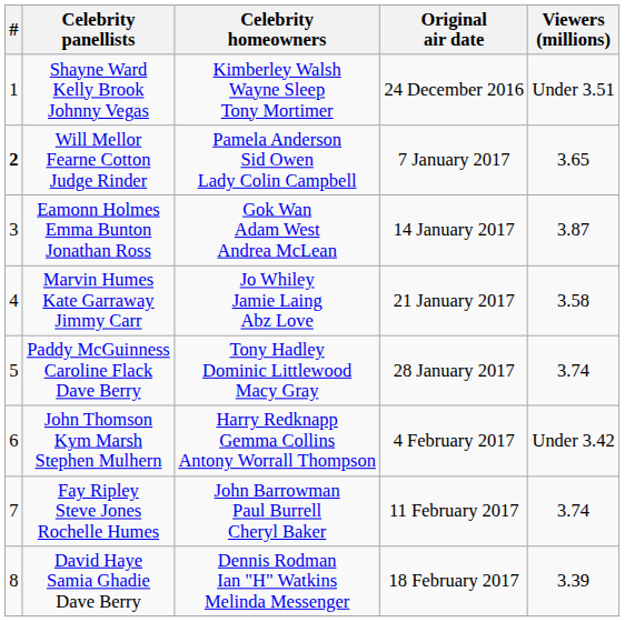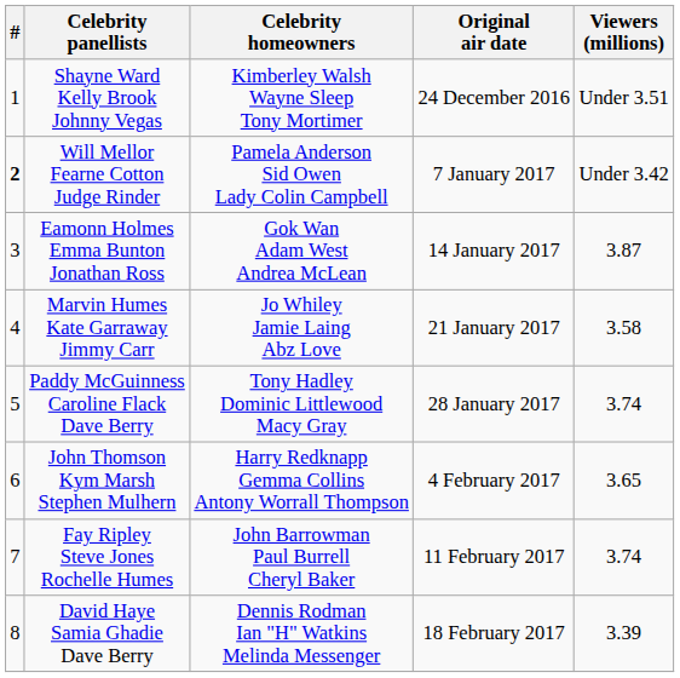 <table class="wikitable" style="text-align:center">
 <tr>
 <th>#</th>
 <th>Celebrity<br>panellists</th>
 <th>Celebrity<br>homeowners</th>
 <th>Original<br>air date</th>
 <th>Viewers<br>(millions)</th>
 </tr>
 <tr>
 <td>1</td>
 <td><a href='#'>Shayne Ward</a><br><a href='#'>Kelly Brook</a><br><a href='#'>Johnny Vegas</a></td>
 <td><a href='#'>Kimberley Walsh</a><br><a href='#'>Wayne Sleep</a><br><a href='#'>Tony Mortimer</a></td>
 <td>24 December 2016</td>
 <td>Under 3.51</td>
 </tr>
 <tr>
 <td><strong>2</strong></td>
 <td><a href='#'>Will Mellor</a><br><a href='#'>Fearne Cotton</a> <br> <a href='#'>Judge Rinder</a></td>
 <td><a href='#'>Pamela Anderson</a><br><a href='#'>Sid Owen</a><br><a href='#'>Lady Colin Campbell</a></td>
 <td>7 January 2017</td>
-<td>3.65</td>
+<td>Under 3.42</td>
 </tr>
 <tr>
 <td>3</td>
 <td><a href='#'>Eamonn Holmes</a><br><a href='#'>Emma Bunton</a> <br><a href='#'>Jonathan Ross</a></td>
 <td><a href='#'>Gok Wan</a><br><a href='#'>Adam West</a><br><a href='#'>Andrea McLean</a></td>
 <td>14 January 2017</td>
 <td>3.87</td>
 </tr>
 <tr>
 <td>4</td>
 <td><a href='#'>Marvin Humes</a><br><a href='#'>Kate Garraway</a><br><a href='#'>Jimmy Carr</a></td>
 <td><a href='#'>Jo Whiley</a><br><a href='#'>Jamie Laing</a><br><a href='#'>Abz Love</a></td>
 <td>21 January 2017</td>
 <td>3.58</td>
 </tr>
 <tr>
 <td>5</td>
 <td><a href='#'>Paddy McGuinness</a><br><a href='#'>Caroline Flack</a><br><a href='#'>Dave Berry</a></td>
 <td><a href='#'>Tony Hadley</a><br><a href='#'>Dominic Littlewood</a><br><a href='#'>Macy Gray</a></td>
 <td>28 January 2017</td>
 <td>3.74</td>
 </tr>
 <tr>
 <td>6</td>
 <td><a href='#'>John Thomson</a><br><a href='#'>Kym Marsh</a><br><a href='#'>Stephen Mulhern</a></td>
 <td><a href='#'>Harry Redknapp</a><br><a href='#'>Gemma Collins</a><br><a href='#'>Antony Worrall Thompson</a></td>
 <td>4 February 2017</td>
-<td>Under 3.42</td>
+<td>3.65</td>
 </tr>
 <tr>
 <td>7</td>
 <td><a href='#'>Fay Ripley</a><br><a href='#'>Steve Jones</a><br><a href='#'>Rochelle Humes</a></td>
 <td><a href='#'>John Barrowman</a><br><a href='#'>Paul Burrell</a><br><a href='#'>Cheryl Baker</a></td>
 <td>11 February 2017</td>
 <td>3.74</td>
 </tr>
 <tr>
 <td>8</td>
 <td><a href='#'>David Haye</a><br><a href='#'>Samia Ghadie</a><br>Dave Berry</td>
 <td><a href='#'>Dennis Rodman</a><br><a href='#'>Ian "H" Watkins</a><br><a href='#'>Melinda Messenger</a></td>
 <td>18 February 2017</td>
 <td>3.39</td>
 </tr>
 <tr>
 </tr>
 </table>
